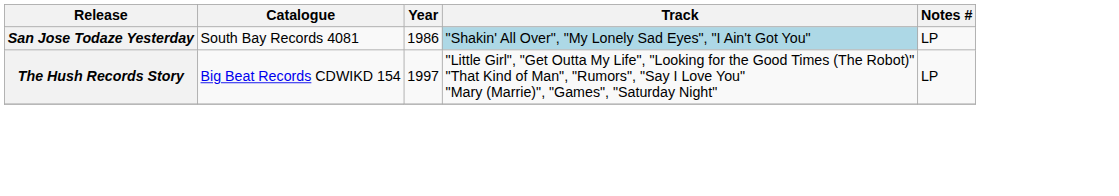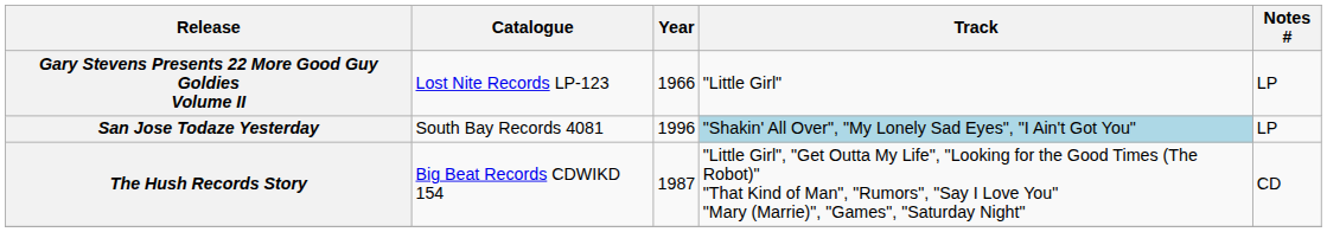 <table class="wikitable plainrowheaders sortable">
 <tr>
 <th scope="col" class="unsortable">Release</th>
 <th scope="col">Catalogue</th>
 <th scope="col">Year</th>
 <th scope="col">Track</th>
 <th scope="col" class="unsortable">Notes #</th>
 </tr>
 <tr>
+<th scope="row"><em>Gary Stevens Presents 22 More Good Guy Goldies<br>Volume II</em></th>
+<td><a href='#'>Lost Nite Records</a> LP-123</td>
+<td>1966</td>
+<td>"Little Girl"</td>
+<td>LP</td>
+</tr>
+<tr>
 <th scope="row"><em>San Jose Todaze Yesterday</em></th>
 <td>South Bay Records 4081</td>
-<td>1986</td>
+<td>1996</td>
 <td style="background: lightblue;">"Shakin' All Over", "My Lonely Sad Eyes", "I Ain't Got You"</td>
 <td>LP</td>
 </tr>
 <tr>
 <th scope="row"><em>The Hush Records Story</em></th>
 <td><a href='#'>Big Beat Records</a> CDWIKD 154</td>
-<td>1997</td>
+<td>1987</td>
 <td>"Little Girl", "Get Outta My Life", "Looking for the Good Times (The Robot)"<br>"That Kind of Man", "Rumors", "Say I Love You"<br>"Mary (Marrie)", "Games", "Saturday Night"</td>
-<td>LP</td>
+<td>CD</td>
 </tr>
 <tr>
 </tr>
 </table>
